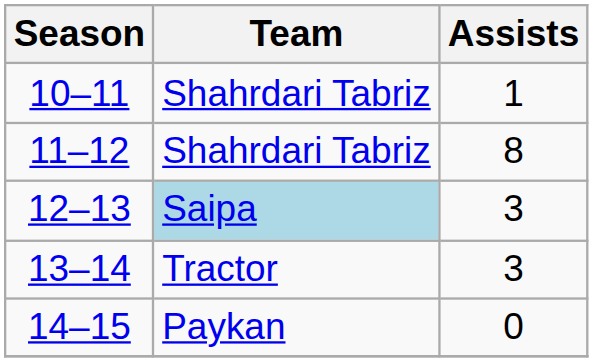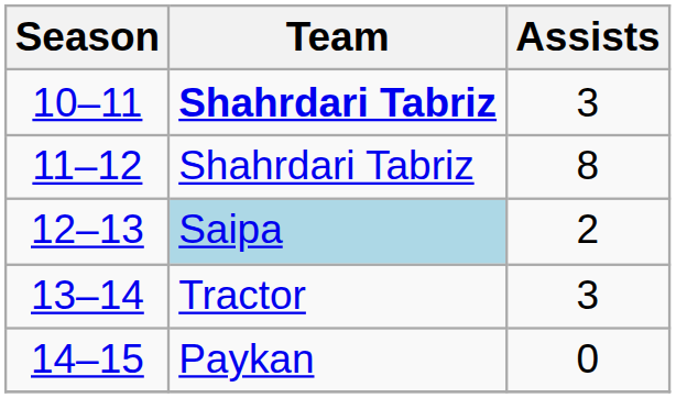 <table class="wikitable" style="text-align: center;">
 <tr>
 <th>Season</th>
 <th>Team</th>
 <th>Assists</th>
 </tr>
 <tr>
 <td><a href='#'>10–11</a></td>
-<td align="left"><a href='#'>Shahrdari Tabriz</a></td>
-<td>1</td>
+<td align="left"><strong><a href='#'>Shahrdari Tabriz</a></strong></td>
+<td>3</td>
 </tr>
 <tr>
 <td><a href='#'>11–12</a></td>
 <td align="left"><a href='#'>Shahrdari Tabriz</a></td>
 <td>8</td>
 </tr>
 <tr>
 <td><a href='#'>12–13</a></td>
 <td align="left" style="background: lightblue;"><a href='#'>Saipa</a></td>
-<td>3</td>
+<td>2</td>
 </tr>
 <tr>
 <td><a href='#'>13–14</a></td>
 <td align="left"><a href='#'>Tractor</a></td>
 <td>3</td>
 </tr>
 <tr>
 <td><a href='#'>14–15</a></td>
 <td align="left"><a href='#'>Paykan</a></td>
 <td>0</td>
 </tr>
 <tr>
 </tr>
 </table>
